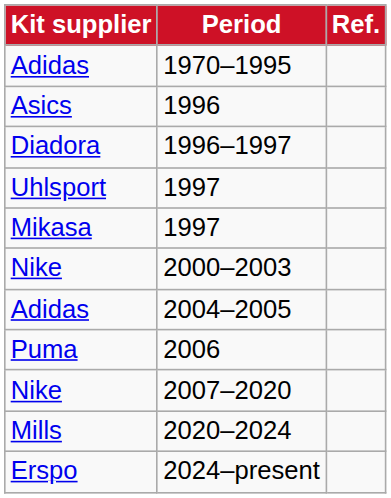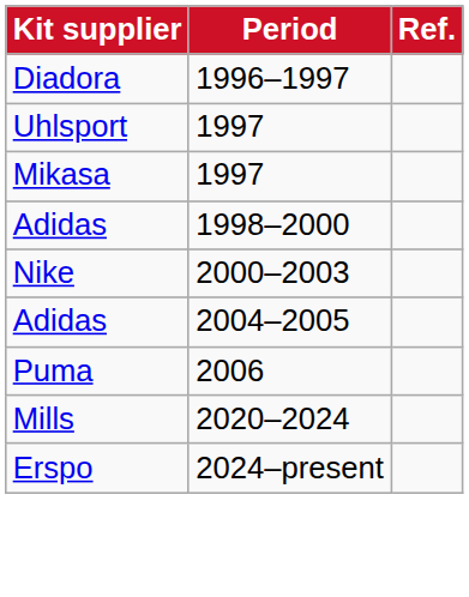 <table class="wikitable">
 <tr>
 <th style="background: #CE1126; color: #FFFFFF; ">Kit supplier</th>
 <th style="background: #CE1126; color: #FFFFFF; ">Period</th>
 <th style="background: #CE1126; color: #FFFFFF; ">Ref.</th>
-</tr>
-<tr>
-<td align="left"> <a href='#'>Adidas</a></td>
-<td>1970–1995</td>
-<td></td>
-</tr>
-<tr>
-<td align="left"> <a href='#'>Asics</a></td>
-<td>1996</td>
-<td></td>
 </tr>
 <tr>
 <td align="left"> <a href='#'>Diadora</a></td>
 <td>1996–1997</td>
 <td></td>
 </tr>
 <tr>
 <td align="left"> <a href='#'>Uhlsport</a></td>
 <td>1997</td>
 <td></td>
 </tr>
 <tr>
 <td align="left"> <a href='#'>Mikasa</a></td>
 <td>1997</td>
+<td></td>
+</tr>
+<tr>
+<td align="left"> <a href='#'>Adidas</a></td>
+<td>1998–2000</td>
 <td></td>
 </tr>
 <tr>
 <td align="left"> <a href='#'>Nike</a></td>
 <td>2000–2003</td>
 <td></td>
 </tr>
 <tr>
 <td align="left"> <a href='#'>Adidas</a></td>
 <td>2004–2005</td>
 <td></td>
 </tr>
 <tr>
 <td align="left"> <a href='#'>Puma</a></td>
 <td>2006</td>
 <td></td>
 </tr>
 <tr>
-<td align="left"> <a href='#'>Nike</a></td>
-<td>2007–2020</td>
-<td></td>
-</tr>
-<tr>
 <td align="left"> <a href='#'>Mills</a></td>
 <td>2020–2024</td>
 <td></td>
 </tr>
 <tr>
 <td align="left"> <a href='#'>Erspo</a></td>
 <td>2024–present</td>
 <td></td>
 </tr>
 </table>
